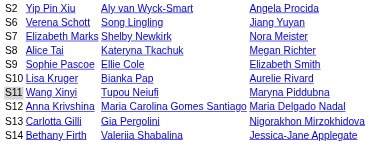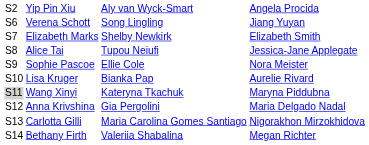 <table>
 <tr>
 <td>S2</td>
 <td><a href='#'>Yip Pin Xiu</a><br></td>
 <td><a href='#'>Aly van Wyck-Smart</a><br></td>
 <td><a href='#'>Angela Procida</a><br></td>
 </tr>
 <tr>
 <td>S6</td>
 <td><a href='#'>Verena Schott</a><br></td>
 <td><a href='#'>Song Lingling</a><br></td>
 <td><a href='#'>Jiang Yuyan</a><br></td>
 </tr>
 <tr>
 <td>S7</td>
 <td><a href='#'>Elizabeth Marks</a><br></td>
 <td><a href='#'>Shelby Newkirk</a><br></td>
-<td><a href='#'>Nora Meister</a><br></td>
+<td><a href='#'>Elizabeth Smith</a><br></td>
 </tr>
 <tr>
 <td>S8</td>
 <td><a href='#'>Alice Tai</a><br></td>
-<td><a href='#'>Kateryna Tkachuk</a><br></td>
-<td><a href='#'>Megan Richter</a><br></td>
+<td><a href='#'>Tupou Neiufi</a><br></td>
+<td><a href='#'>Jessica-Jane Applegate</a><br></td>
 </tr>
 <tr>
 <td>S9</td>
 <td><a href='#'>Sophie Pascoe</a><br></td>
 <td><a href='#'>Ellie Cole</a><br></td>
-<td><a href='#'>Elizabeth Smith</a><br></td>
+<td><a href='#'>Nora Meister</a><br></td>
 </tr>
 <tr>
 <td>S10</td>
 <td><a href='#'>Lisa Kruger</a><br></td>
 <td><a href='#'>Bianka Pap</a><br></td>
 <td><a href='#'>Aurelie Rivard</a><br></td>
 </tr>
 <tr>
 <td style="background: lightgrey;">S11</td>
 <td><a href='#'>Wang Xinyi</a><br></td>
-<td><a href='#'>Tupou Neiufi</a><br></td>
+<td><a href='#'>Kateryna Tkachuk</a><br></td>
 <td><a href='#'>Maryna Piddubna</a><br></td>
 </tr>
 <tr>
 <td>S12</td>
 <td><a href='#'>Anna Krivshina</a><br></td>
-<td><a href='#'>Maria Carolina Gomes Santiago</a><br></td>
+<td><a href='#'>Gia Pergolini</a><br></td>
 <td><a href='#'>Maria Delgado Nadal</a><br></td>
 </tr>
 <tr>
 <td>S13</td>
 <td><a href='#'>Carlotta Gilli</a><br></td>
-<td><a href='#'>Gia Pergolini</a><br></td>
+<td><a href='#'>Maria Carolina Gomes Santiago</a><br></td>
 <td><a href='#'>Nigorakhon Mirzokhidova</a><br></td>
 </tr>
 <tr>
 <td>S14</td>
 <td><a href='#'>Bethany Firth</a><br></td>
 <td><a href='#'>Valeriia Shabalina</a><br></td>
-<td><a href='#'>Jessica-Jane Applegate</a><br></td>
+<td><a href='#'>Megan Richter</a><br></td>
 </tr>
 </table>
